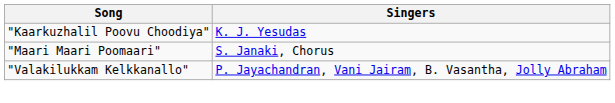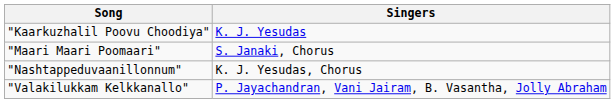 <table class="wikitable" style="font-size:95%;">
 <tr>
 <th>Song</th>
 <th>Singers</th>
 </tr>
 <tr>
 <td>"Kaarkuzhalil Poovu Choodiya"</td>
 <td><a href='#'>K. J. Yesudas</a></td>
 </tr>
 <tr>
 <td>"Maari Maari Poomaari"</td>
 <td><a href='#'>S. Janaki</a>, Chorus</td>
 </tr>
 <tr>
+<td>"Nashtappeduvaanillonnum"</td>
+<td>K. J. Yesudas, Chorus</td>
+</tr>
+<tr>
 <td>"Valakilukkam Kelkkanallo"</td>
 <td><a href='#'>P. Jayachandran</a>, <a href='#'>Vani Jairam</a>, B. Vasantha, <a href='#'>Jolly Abraham</a></td>
 </tr>
 </table>
